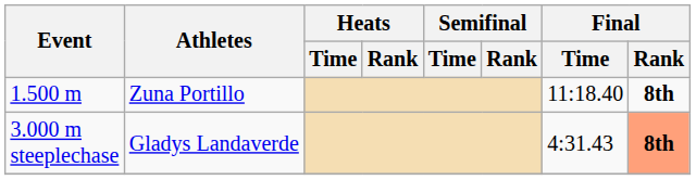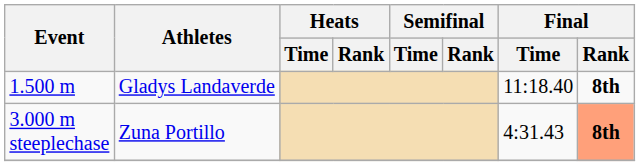 <table class="wikitable" border="1" style="font-size:90%">
 <tr>
 <th rowspan=2>Event</th>
 <th rowspan=2>Athletes</th>
 <th colspan=2>Heats</th>
 <th colspan=2>Semifinal</th>
 <th colspan=2>Final</th>
 </tr>
 <tr>
 <th>Time</th>
 <th>Rank</th>
 <th>Time</th>
 <th>Rank</th>
 <th>Time</th>
 <th>Rank</th>
 </tr>
 <tr>
 <td><a href='#'>1.500 m</a></td>
-<td><a href='#'>Zuna Portillo</a></td>
+<td><a href='#'>Gladys Landaverde</a></td>
 <td colspan=4 bgcolor=wheat></td>
 <td>11:18.40</td>
 <td align=center><strong>8th</strong></td>
 </tr>
 <tr>
 <td><a href='#'>3.000 m<br>steeplechase</a></td>
-<td><a href='#'>Gladys Landaverde</a></td>
+<td><a href='#'>Zuna Portillo</a></td>
 <td colspan=4 bgcolor=wheat></td>
 <td>4:31.43</td>
 <td align=center style="background: lightsalmon;"><strong>8th</strong></td>
 </tr>
 <tr>
 </tr>
 </table>
